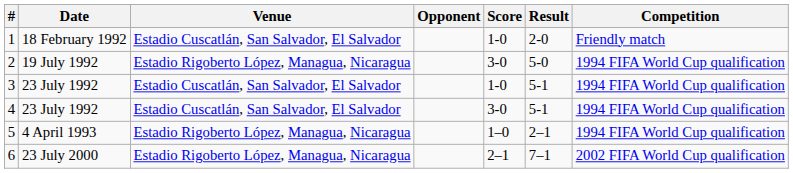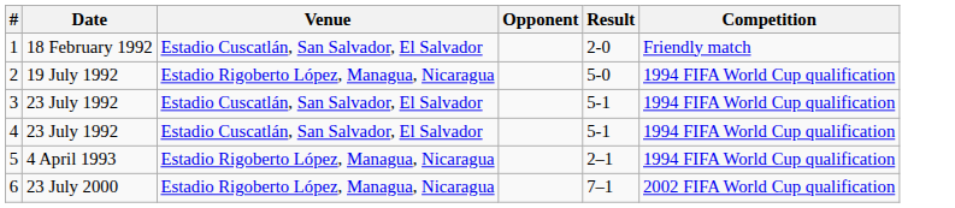 <table class="wikitable">
 <tr>
 <th>#</th>
 <th>Date</th>
 <th>Venue</th>
 <th>Opponent</th>
-<th>Score</th>
 <th>Result</th>
 <th>Competition</th>
 </tr>
 <tr>
 <td>1</td>
 <td>18 February 1992</td>
 <td><a href='#'>Estadio Cuscatlán</a>, <a href='#'>San Salvador</a>, <a href='#'>El Salvador</a></td>
 <td></td>
-<td>1-0</td>
 <td>2-0</td>
 <td><a href='#'>Friendly match</a></td>
 </tr>
 <tr>
 <td>2</td>
 <td>19 July 1992</td>
 <td><a href='#'>Estadio Rigoberto López</a>, <a href='#'>Managua</a>, <a href='#'>Nicaragua</a></td>
 <td></td>
-<td>3-0</td>
 <td>5-0</td>
 <td><a href='#'>1994 FIFA World Cup qualification</a></td>
 </tr>
 <tr>
 <td>3</td>
 <td>23 July 1992</td>
 <td><a href='#'>Estadio Cuscatlán</a>, <a href='#'>San Salvador</a>, <a href='#'>El Salvador</a></td>
 <td></td>
-<td>1-0</td>
 <td>5-1</td>
 <td><a href='#'>1994 FIFA World Cup qualification</a></td>
 </tr>
 <tr>
 <td>4</td>
 <td>23 July 1992</td>
 <td><a href='#'>Estadio Cuscatlán</a>, <a href='#'>San Salvador</a>, <a href='#'>El Salvador</a></td>
 <td></td>
-<td>3-0</td>
 <td>5-1</td>
 <td><a href='#'>1994 FIFA World Cup qualification</a></td>
 </tr>
 <tr>
 <td>5</td>
 <td>4 April 1993</td>
 <td><a href='#'>Estadio Rigoberto López</a>, <a href='#'>Managua</a>, <a href='#'>Nicaragua</a></td>
 <td></td>
-<td>1–0</td>
 <td>2–1</td>
 <td><a href='#'>1994 FIFA World Cup qualification</a></td>
 </tr>
 <tr>
 <td>6</td>
 <td>23 July 2000</td>
 <td><a href='#'>Estadio Rigoberto López</a>, <a href='#'>Managua</a>, <a href='#'>Nicaragua</a></td>
 <td></td>
-<td>2–1</td>
 <td>7–1</td>
 <td><a href='#'>2002 FIFA World Cup qualification</a></td>
 </tr>
 </table>
